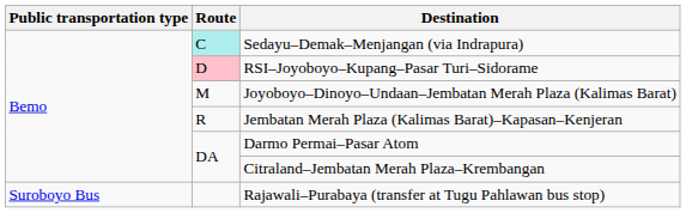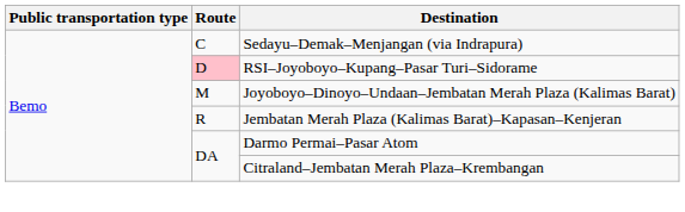 <table class="wikitable">
 <tr>
 <th>Public transportation type</th>
 <th>Route</th>
 <th>Destination</th>
 </tr>
 <tr>
 <td rowspan="6"><a href='#'>Bemo</a></td>
-<td style="background: paleturquoise;">C</td>
+<td>C</td>
 <td>Sedayu–Demak–Menjangan (via Indrapura)</td>
 </tr>
 <tr>
 <td style="background: pink;">D</td>
 <td>RSI–Joyoboyo–Kupang–Pasar Turi–Sidorame</td>
 </tr>
 <tr>
 <td>M</td>
 <td>Joyoboyo–Dinoyo–Undaan–Jembatan Merah Plaza (Kalimas Barat)</td>
 </tr>
 <tr>
 <td>R</td>
 <td>Jembatan Merah Plaza (Kalimas Barat)–Kapasan–Kenjeran</td>
 </tr>
 <tr>
 <td rowspan="2">DA</td>
 <td>Darmo Permai–Pasar Atom</td>
 </tr>
 <tr>
 <td>Citraland–Jembatan Merah Plaza–Krembangan</td>
 </tr>
-<tr>
-<td><a href='#'>Suroboyo Bus</a></td>
-<td></td>
-<td>Rajawali–Purabaya (transfer at Tugu Pahlawan bus stop)</td>
-</tr>
 </table>
